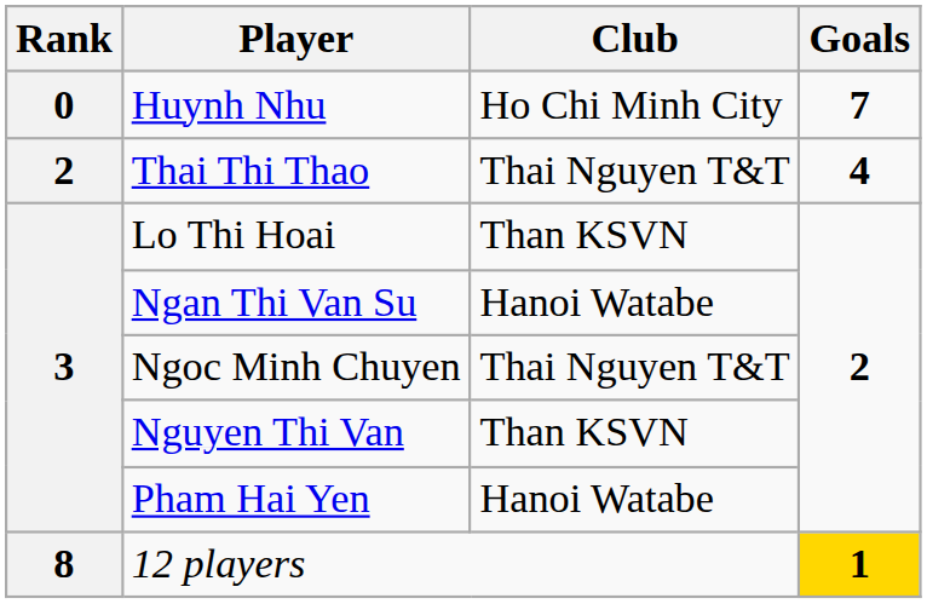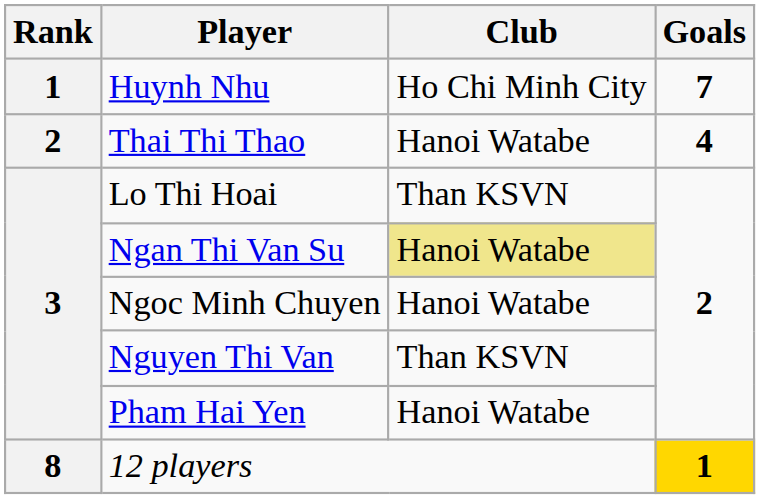 <table class="wikitable" style="text-align:center">
 <tr>
 <th>Rank</th>
 <th>Player</th>
 <th>Club</th>
 <th>Goals</th>
 </tr>
 <tr>
-<th>0</th>
+<th>1</th>
 <td align="left"> <a href='#'>Huynh Nhu</a></td>
 <td align="left">Ho Chi Minh City</td>
 <td><strong>7</strong></td>
 </tr>
 <tr>
 <th>2</th>
 <td align="left"> <a href='#'>Thai Thi Thao</a></td>
-<td align="left">Thai Nguyen T&T</td>
+<td align="left">Hanoi Watabe</td>
 <td><strong>4</strong></td>
 </tr>
 <tr>
 <th rowspan=5>3</th>
 <td align="left"> Lo Thi Hoai</td>
 <td align="left">Than KSVN</td>
 <td rowspan=5><strong>2</strong></td>
 </tr>
 <tr>
 <td align="left"> <a href='#'>Ngan Thi Van Su</a></td>
-<td align="left">Hanoi Watabe</td>
+<td align="left" style="background: khaki;">Hanoi Watabe</td>
 </tr>
 <tr>
 <td align="left"> Ngoc Minh Chuyen</td>
-<td align="left">Thai Nguyen T&T</td>
+<td align="left">Hanoi Watabe</td>
 </tr>
 <tr>
 <td align="left"> <a href='#'>Nguyen Thi Van</a></td>
 <td align="left">Than KSVN</td>
 </tr>
 <tr>
 <td align="left"> <a href='#'>Pham Hai Yen</a></td>
 <td align="left">Hanoi Watabe</td>
 </tr>
 <tr>
 <th>8</th>
 <td align="left" colspan="2"><em>12 players</em></td>
 <td style="background: gold;"><strong>1</strong></td>
 </tr>
 </table>
